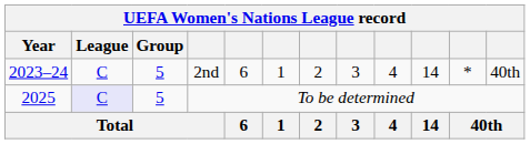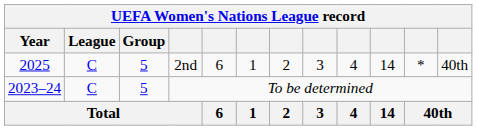 <table class="wikitable" style="text-align: center;">
 <tr>
 <th colspan=13><a href='#'>UEFA Women's Nations League</a> record</th>
 </tr>
 <tr>
 <th>Year</th>
 <th>League</th>
 <th>Group</th>
 <th width=28></th>
 <th width=28></th>
 <th width=28></th>
 <th width=28></th>
 <th width=28></th>
 <th width=28></th>
 <th width=28></th>
 <th width=28></th>
 <th width=28></th>
 </tr>
 <tr>
-<td><a href='#'>2023–24</a></td>
+<td><a href='#'>2025</a></td>
 <td><a href='#'>C</a></td>
 <td><a href='#'>5</a></td>
 <td>2nd</td>
 <td>6</td>
 <td>1</td>
 <td>2</td>
 <td>3</td>
 <td>4</td>
 <td>14</td>
 <td>*</td>
 <td>40th</td>
 </tr>
 <tr>
-<td><a href='#'>2025</a></td>
-<td style="background: lavender;"><a href='#'>C</a></td>
+<td><a href='#'>2023–24</a></td>
+<td><a href='#'>C</a></td>
 <td><a href='#'>5</a></td>
 <td colspan=9><em>To be determined</em></td>
 </tr>
 <tr>
 <th colspan=4>Total</th>
 <th>6</th>
 <th>1</th>
 <th>2</th>
 <th>3</th>
 <th>4</th>
 <th>14</th>
 <th colspan=2>40th</th>
 </tr>
 </table>
